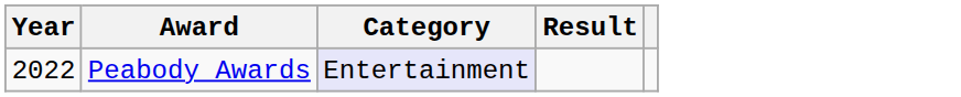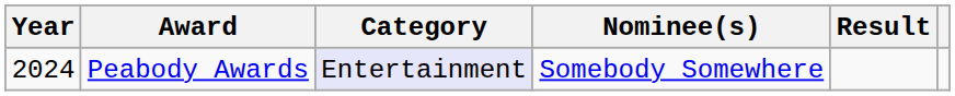 <table class="wikitable plainrowheaders sortable">
 <tr>
 <th scope="col">Year</th>
 <th scope="col">Award</th>
 <th scope="col">Category</th>
+<th scope="col">Nominee(s)</th>
 <th scope="col">Result</th>
 <th scope="col" class="unsortable"></th>
 </tr>
 <tr>
-<td>2022</td>
+<td>2024</td>
 <td><a href='#'>Peabody Awards</a></td>
 <td style="background: lavender;">Entertainment</td>
+<td><a href='#'> Somebody Somewhere</a></td>
 <td></td>
 <td></td>
 </tr>
 </table>
